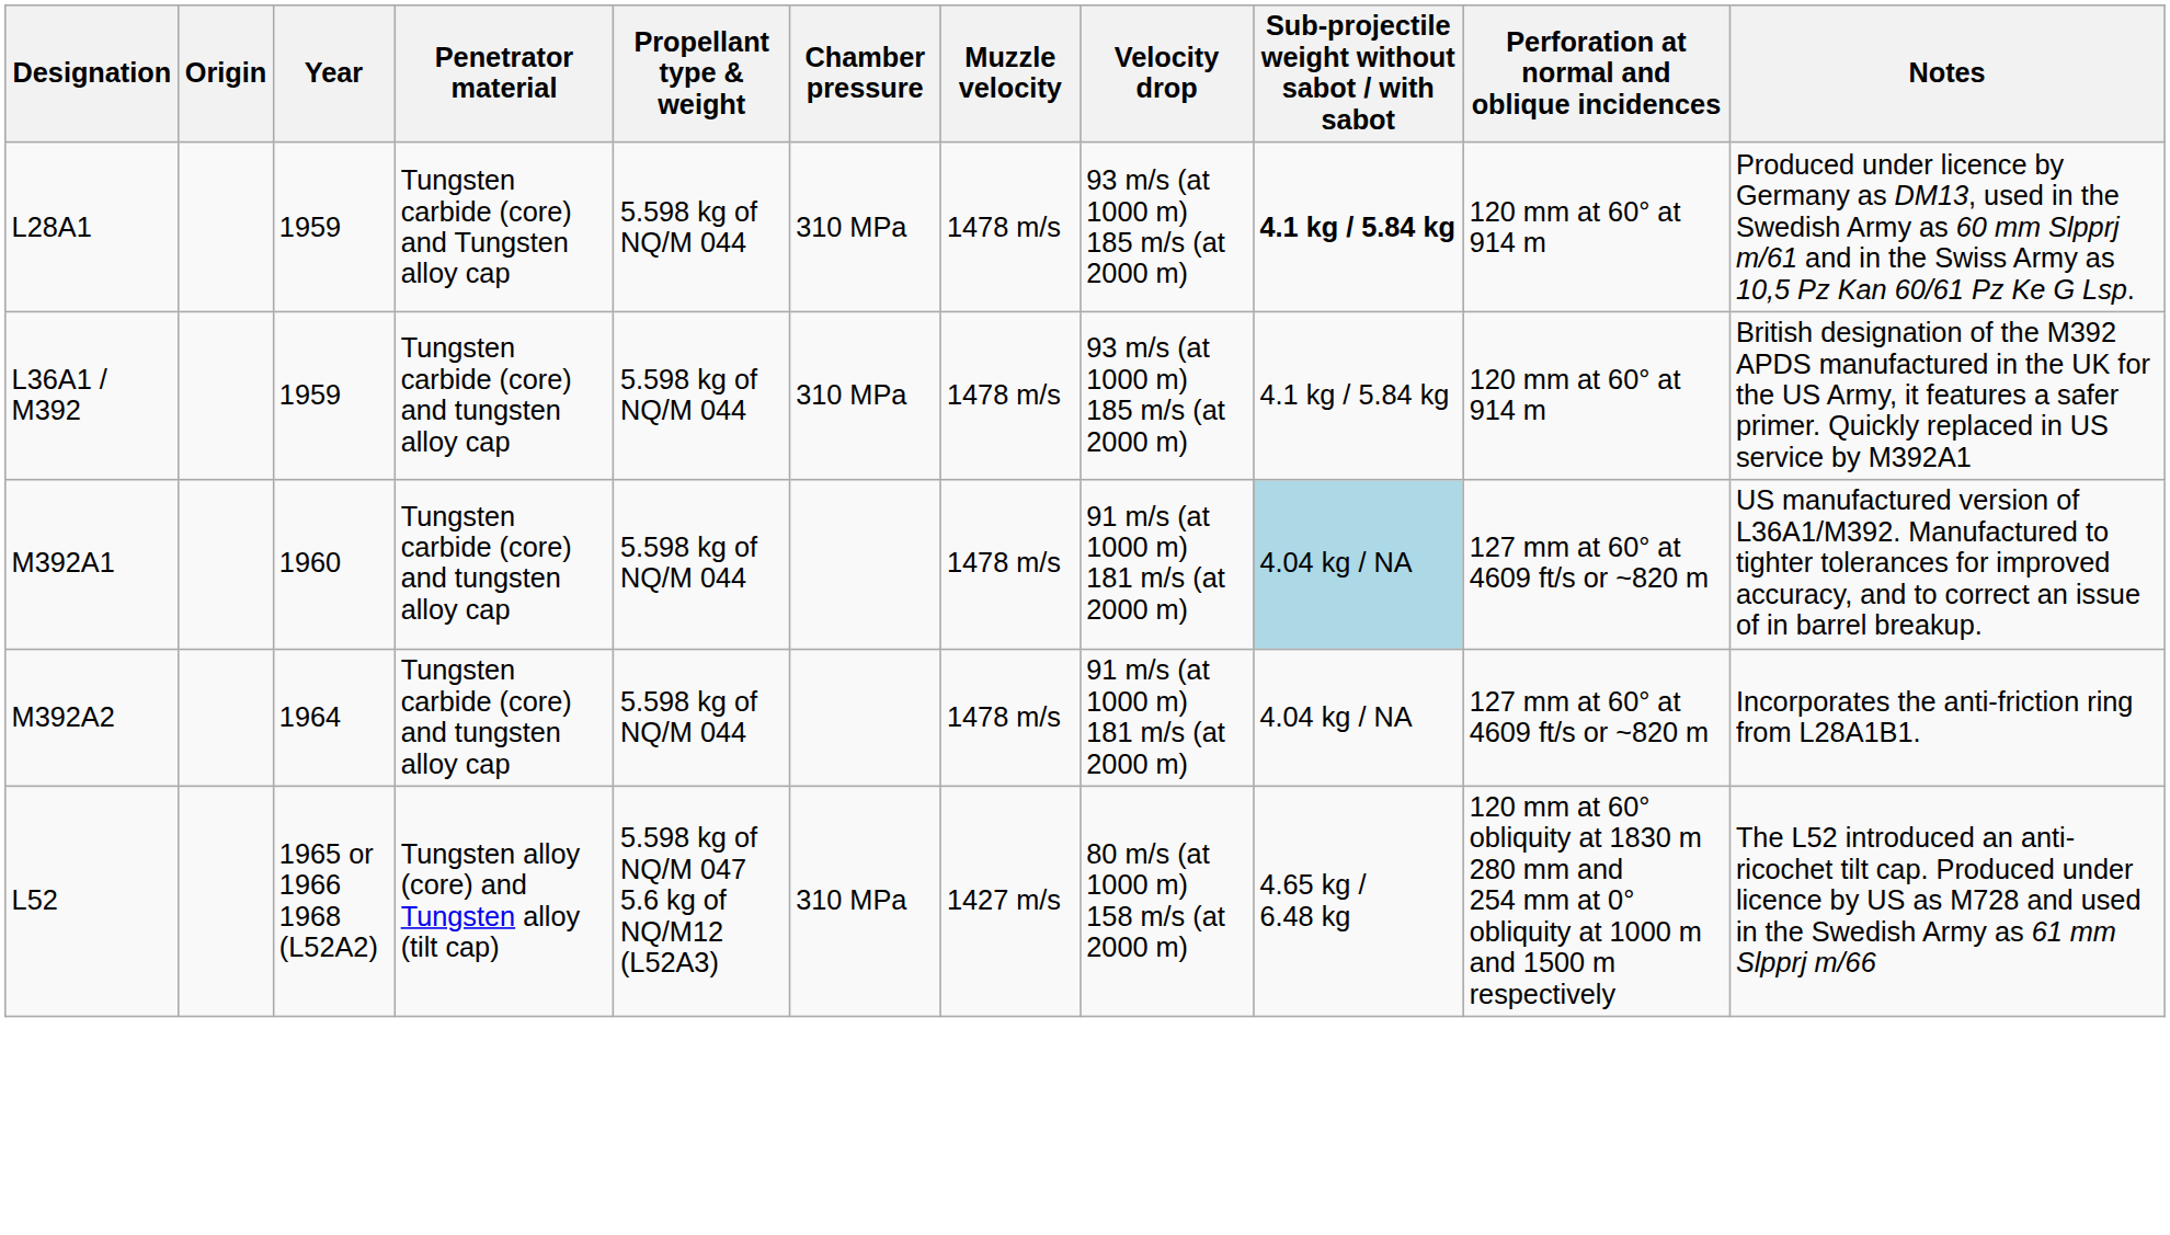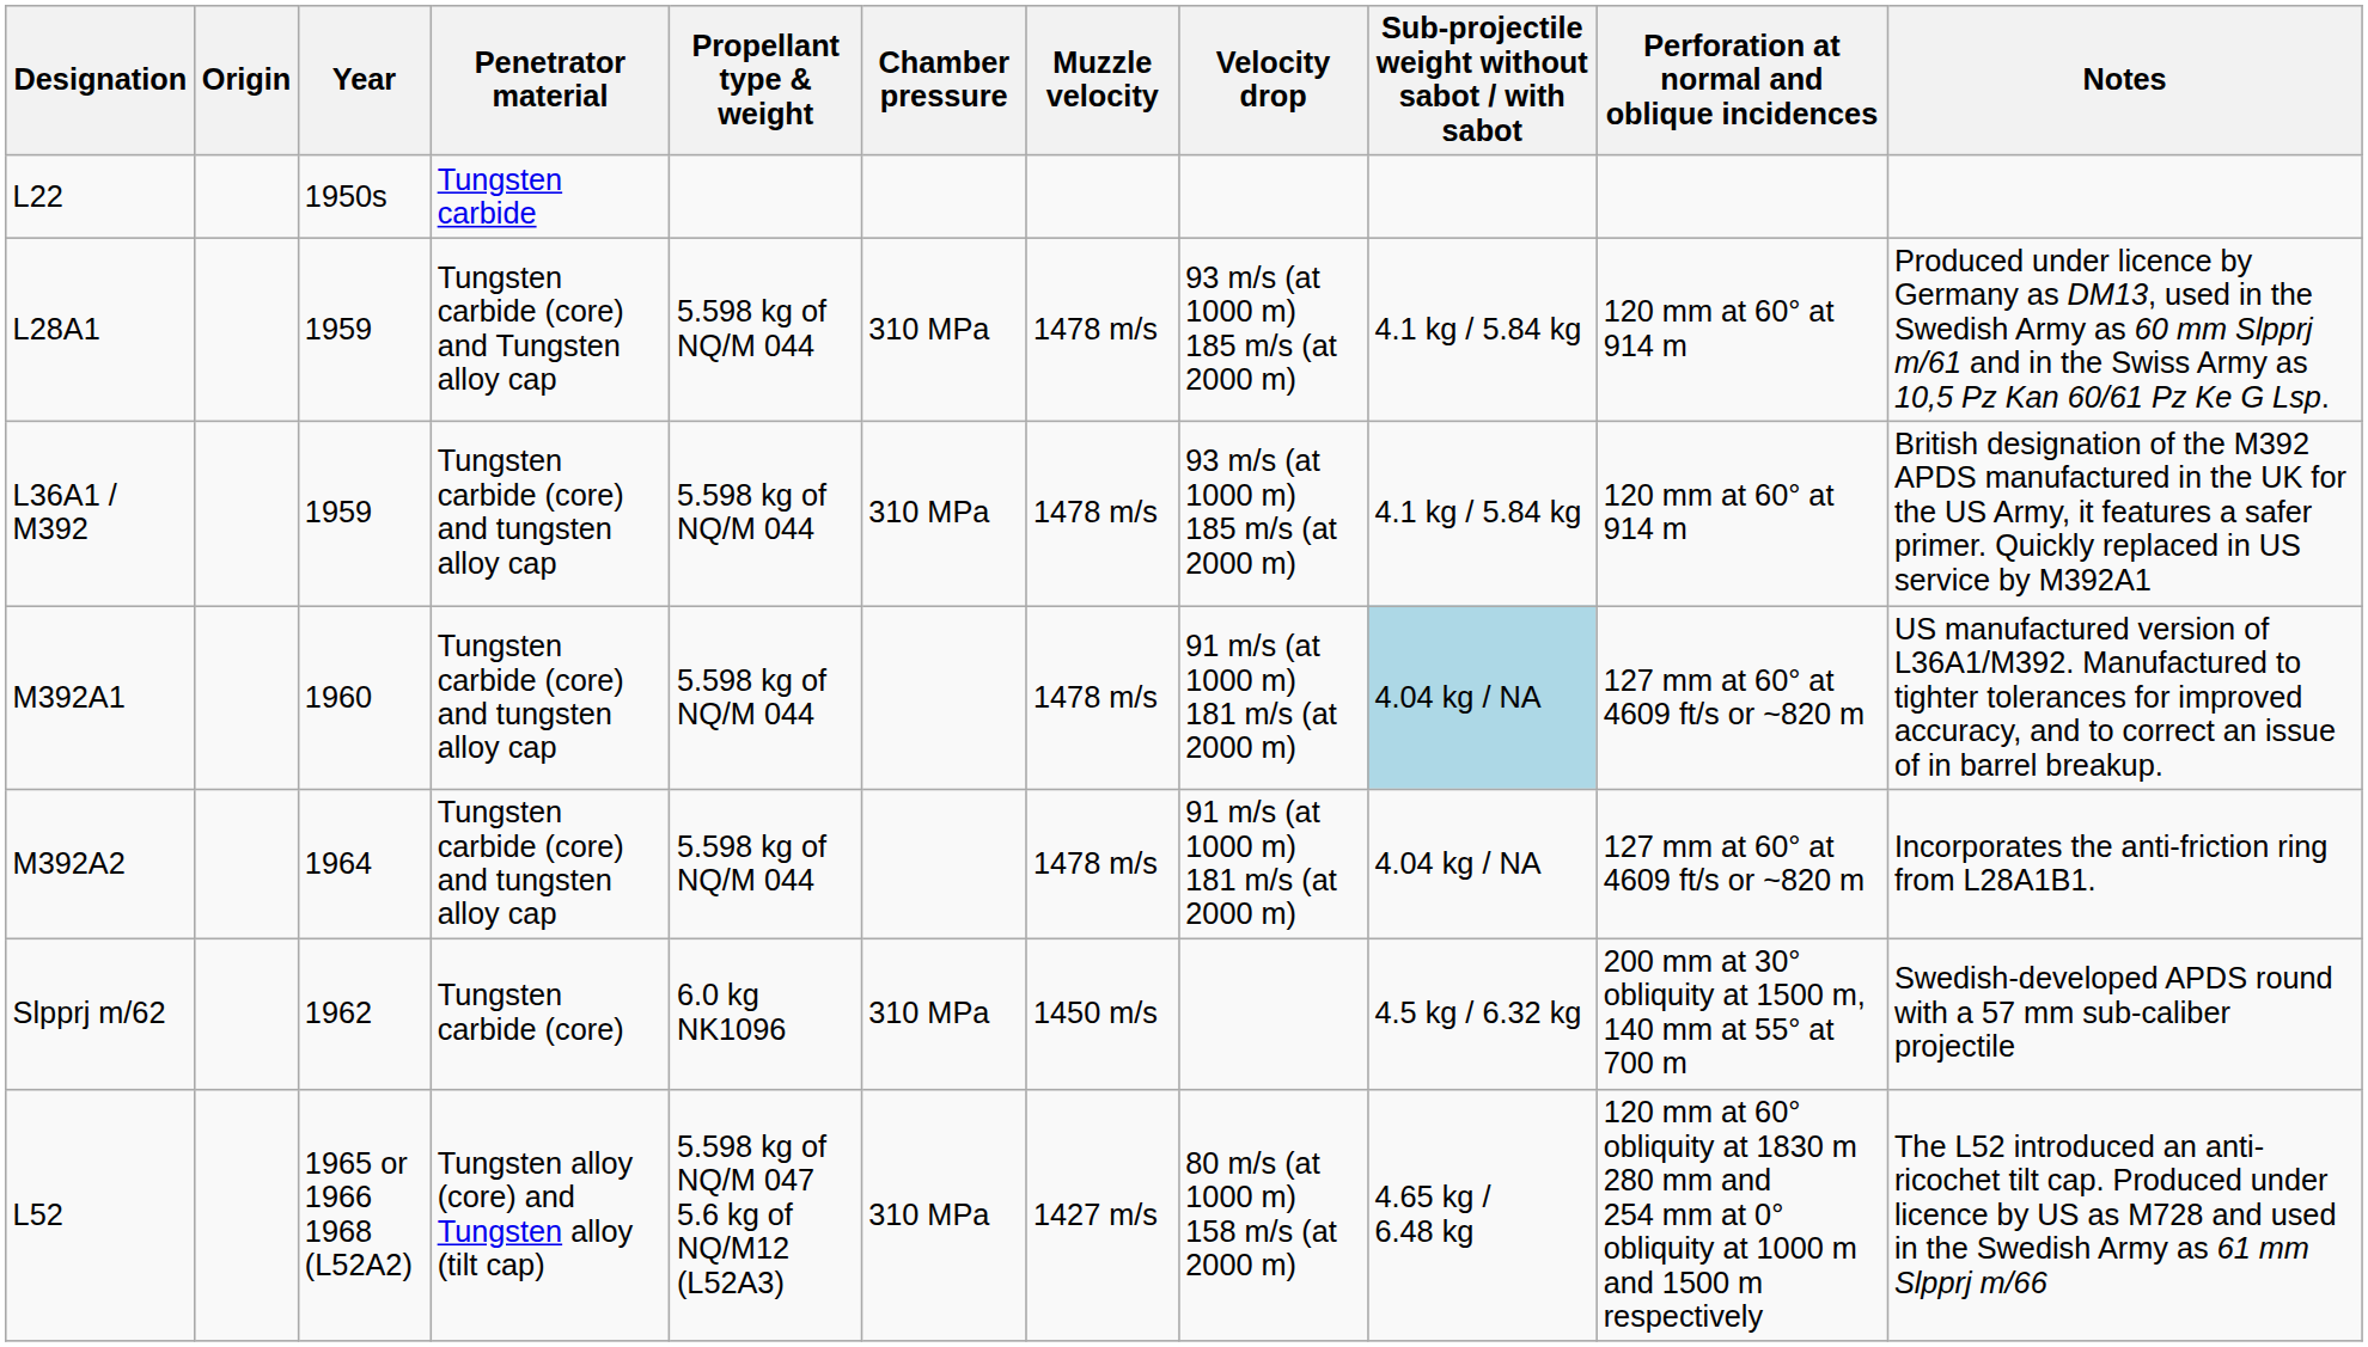 <table class="wikitable sortable" style="text-align: center:">
 <tr>
 <th>Designation</th>
 <th>Origin</th>
 <th>Year</th>
 <th>Penetrator material</th>
 <th>Propellant type & weight</th>
 <th>Chamber pressure</th>
 <th>Muzzle velocity</th>
 <th>Velocity drop</th>
 <th>Sub-projectile weight without sabot / with sabot</th>
 <th>Perforation at normal and oblique incidences</th>
 <th>Notes</th>
 </tr>
 <tr>
+<td>L22</td>
+<td></td>
+<td>1950s</td>
+<td><a href='#'>Tungsten carbide</a></td>
+<td></td>
+<td></td>
+<td></td>
+<td></td>
+<td></td>
+<td></td>
+<td></td>
+</tr>
+<tr>
 <td>L28A1</td>
 <td></td>
 <td>1959</td>
 <td>Tungsten carbide (core) and Tungsten alloy cap</td>
 <td>5.598 kg of NQ/M 044</td>
 <td>310 MPa</td>
 <td>1478 m/s</td>
 <td>93 m/s (at 1000 m) 185 m/s (at 2000 m)</td>
-<td><strong>4.1 kg / 5.84 kg</strong></td>
+<td>4.1 kg / 5.84 kg</td>
 <td>120 mm at 60° at 914 m</td>
 <td>Produced under licence by Germany as <em>DM13</em>, used in the Swedish Army as <em>60 mm Slpprj m/61</em> and in the Swiss Army as <em>10,5 Pz Kan 60/61 Pz Ke G Lsp</em>.</td>
 </tr>
 <tr>
 <td>L36A1 / M392</td>
 <td></td>
 <td>1959</td>
 <td>Tungsten carbide (core) and tungsten alloy cap</td>
 <td>5.598 kg of NQ/M 044</td>
 <td>310 MPa</td>
 <td>1478 m/s</td>
 <td>93 m/s (at 1000 m) 185 m/s (at 2000 m)</td>
 <td>4.1 kg / 5.84 kg</td>
 <td>120 mm at 60° at 914 m</td>
 <td>British designation of the M392 APDS manufactured in the UK for the US Army, it features a safer primer. Quickly replaced in US service by M392A1</td>
 </tr>
 <tr>
 <td>M392A1</td>
 <td></td>
 <td>1960</td>
 <td>Tungsten carbide (core) and tungsten alloy cap</td>
 <td>5.598 kg of NQ/M 044</td>
 <td></td>
 <td>1478 m/s</td>
 <td>91 m/s (at 1000 m) 181 m/s (at 2000 m)</td>
 <td style="background: lightblue;">4.04 kg / NA</td>
 <td>127 mm at 60° at 4609 ft/s or ~820 m</td>
 <td>US manufactured version of L36A1/M392. Manufactured to tighter tolerances for improved accuracy, and to correct an issue of in barrel breakup.</td>
 </tr>
 <tr>
 <td>M392A2</td>
 <td></td>
 <td>1964</td>
 <td>Tungsten carbide (core) and tungsten alloy cap</td>
 <td>5.598 kg of NQ/M 044</td>
 <td></td>
 <td>1478 m/s</td>
 <td>91 m/s (at 1000 m) 181 m/s (at 2000 m)</td>
 <td>4.04 kg / NA</td>
 <td>127 mm at 60° at 4609 ft/s or ~820 m</td>
 <td>Incorporates the anti-friction ring from L28A1B1.</td>
 </tr>
 <tr>
+<td>Slpprj m/62</td>
+<td></td>
+<td>1962</td>
+<td>Tungsten carbide (core)</td>
+<td>6.0 kg NK1096</td>
+<td>310 MPa</td>
+<td>1450 m/s</td>
+<td></td>
+<td>4.5 kg / 6.32 kg</td>
+<td>200 mm at 30° obliquity at 1500 m, 140 mm at 55° at 700 m</td>
+<td>Swedish-developed APDS round with a 57 mm sub-caliber projectile</td>
+</tr>
+<tr>
 <td>L52</td>
 <td></td>
 <td>1965 or 1966<br>1968 (L52A2)</td>
 <td>Tungsten alloy (core) and <a href='#'>Tungsten</a> alloy (tilt cap)</td>
 <td>5.598 kg of NQ/M 047<br>5.6 kg of NQ/M12 (L52A3)</td>
 <td>310 MPa</td>
 <td>1427 m/s</td>
 <td>80 m/s (at 1000 m) 158 m/s (at 2000 m)</td>
 <td>4.65 kg / 6.48 kg</td>
 <td>120 mm at 60° obliquity at 1830 m<br>280 mm and 254 mm at 0° obliquity at 1000 m and 1500 m respectively</td>
 <td>The L52 introduced an anti-ricochet tilt cap. Produced under licence by US as M728 and used in the Swedish Army as <em>61 mm Slpprj m/66</em></td>
 </tr>
 </table>
